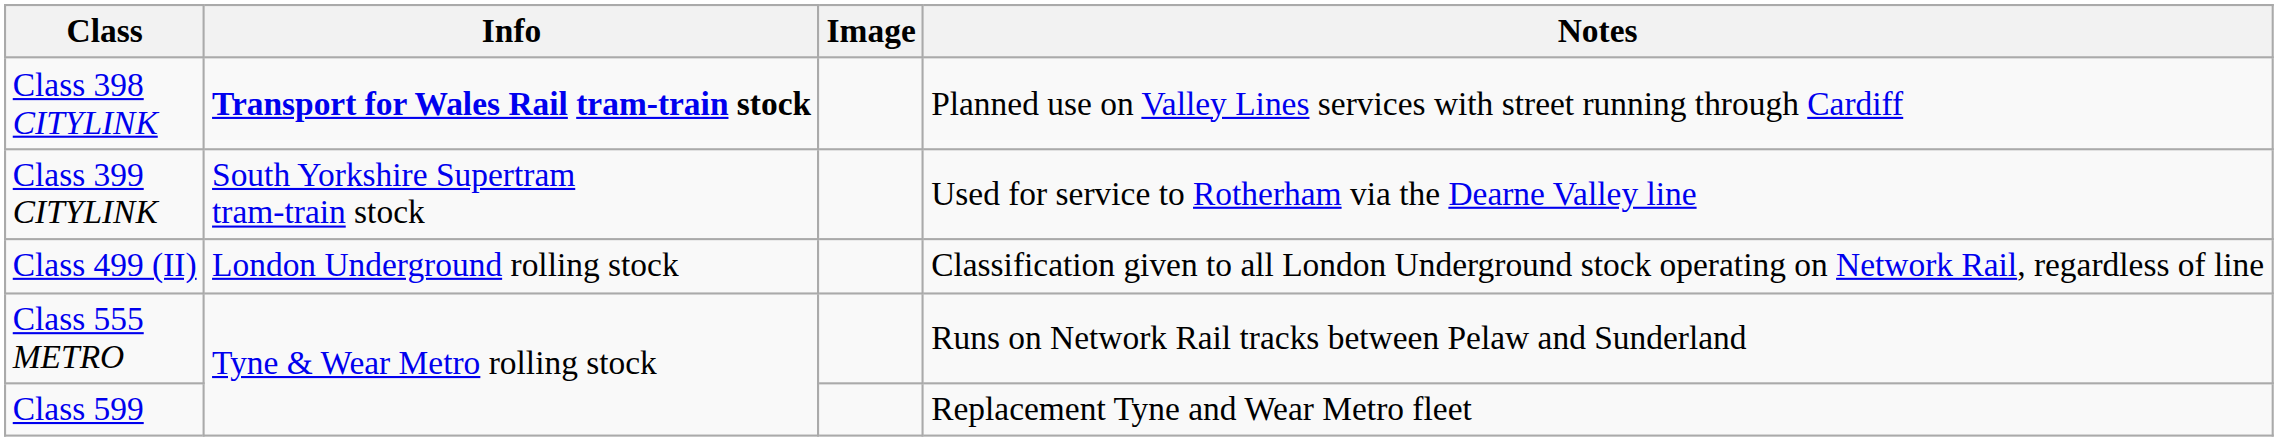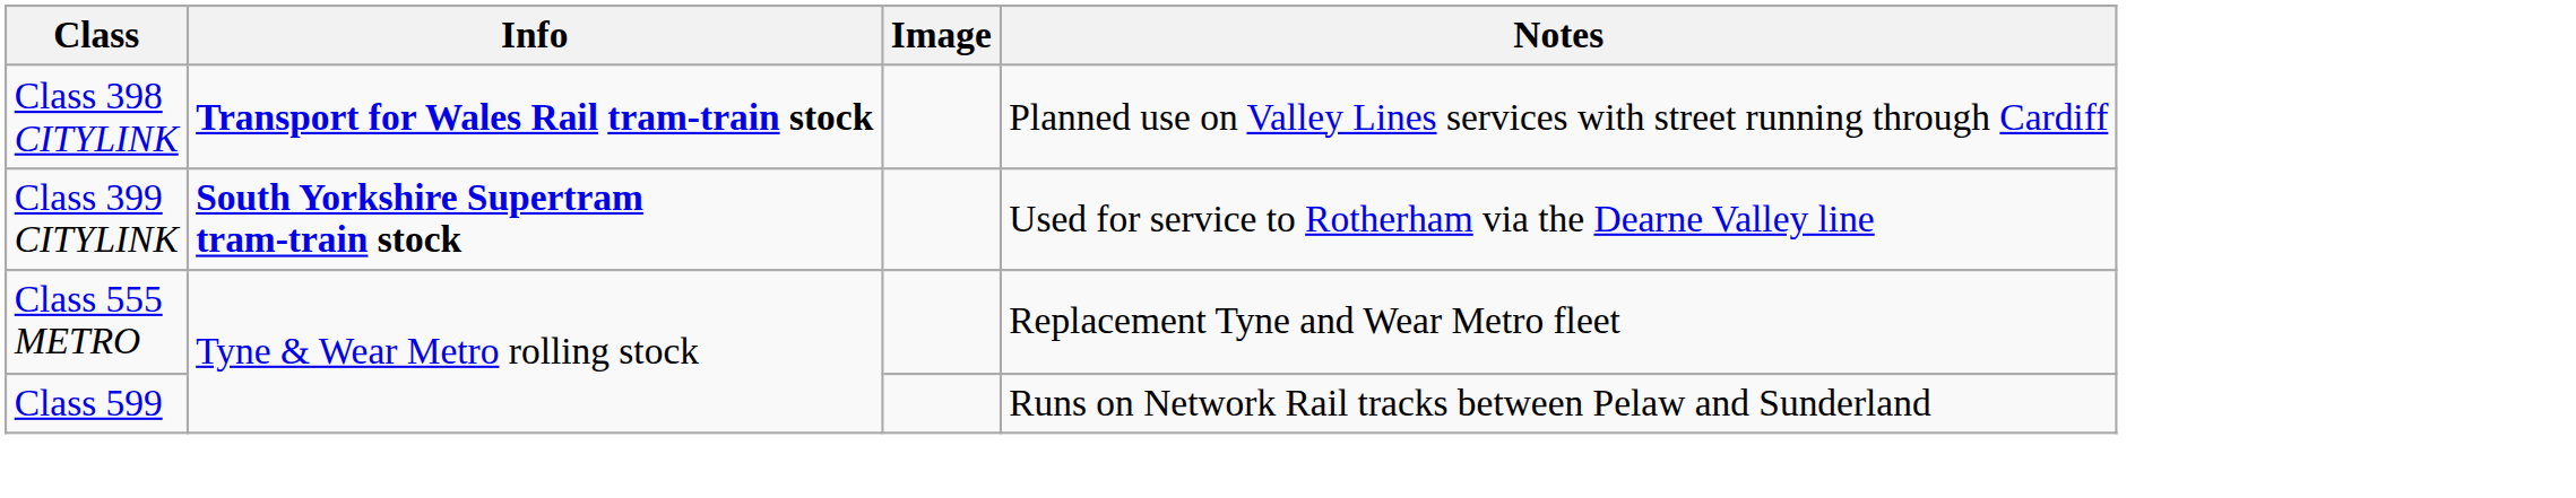 <table class="sort wikitable sortable">
 <tr>
 <th>Class</th>
 <th>Info</th>
 <th>Image</th>
 <th>Notes</th>
 </tr>
 <tr>
 <td><a href='#'>Class 398</a><br><a href='#'><em>CITYLINK</em></a></td>
 <td><strong><a href='#'>Transport for Wales Rail</a> <a href='#'>tram-train</a> stock</strong></td>
 <td></td>
 <td>Planned use on <a href='#'>Valley Lines</a> services with street running through <a href='#'>Cardiff</a></td>
 </tr>
 <tr>
 <td><a href='#'>Class 399</a><br><em>CITYLINK</em></td>
-<td><a href='#'>South Yorkshire Supertram</a> <br><a href='#'>tram-train</a> stock</td>
+<td><strong><a href='#'>South Yorkshire Supertram</a> <br><a href='#'>tram-train</a> stock</strong></td>
 <td></td>
 <td>Used for service to <a href='#'>Rotherham</a> via the <a href='#'>Dearne Valley line</a></td>
-</tr>
-<tr>
-<td><a href='#'>Class 499 (II)</a></td>
-<td><a href='#'>London Underground</a> rolling stock</td>
-<td></td>
-<td>Classification given to all London Underground stock operating on <a href='#'>Network Rail</a>, regardless of line</td>
 </tr>
 <tr>
 <td><a href='#'>Class 555</a><br><em>METRO</em></td>
 <td rowspan=3><a href='#'>Tyne & Wear Metro</a> rolling stock</td>
 <td></td>
-<td>Runs on Network Rail tracks between Pelaw and Sunderland</td>
+<td>Replacement Tyne and Wear Metro fleet</td>
 </tr>
 <tr>
 <td><a href='#'>Class 599</a></td>
 <td></td>
-<td>Replacement Tyne and Wear Metro fleet</td>
+<td>Runs on Network Rail tracks between Pelaw and Sunderland</td>
 </tr>
 </table>
